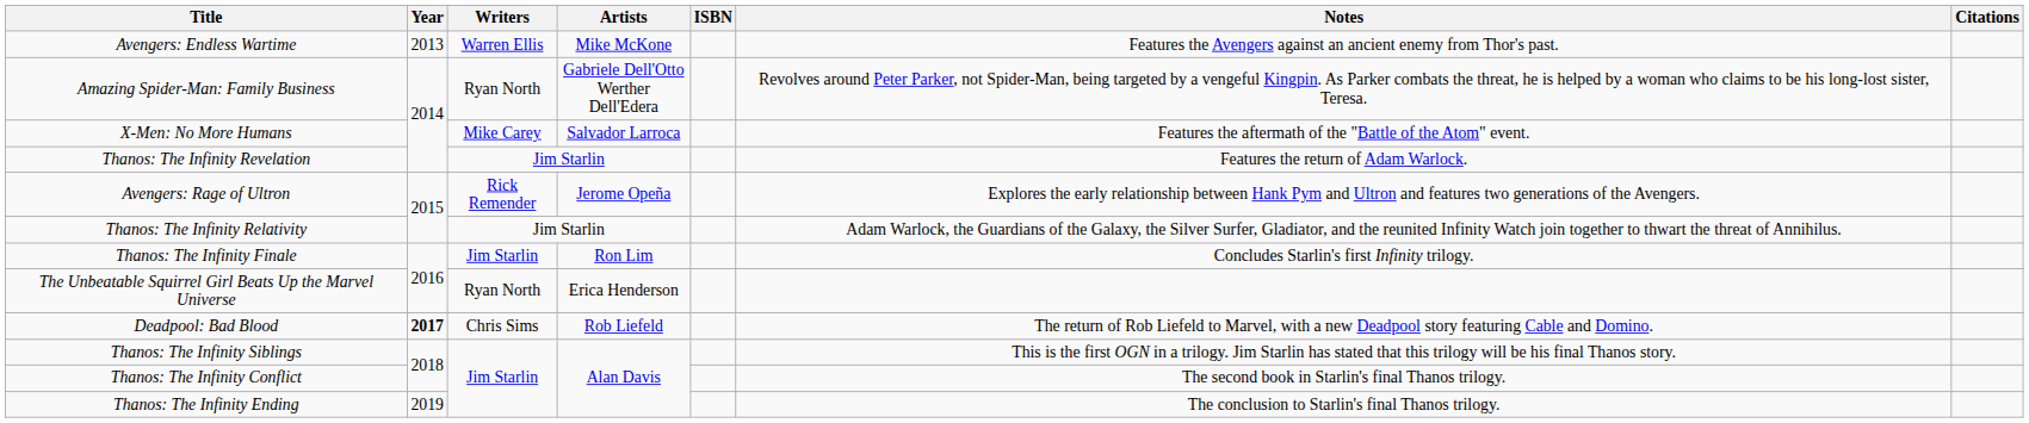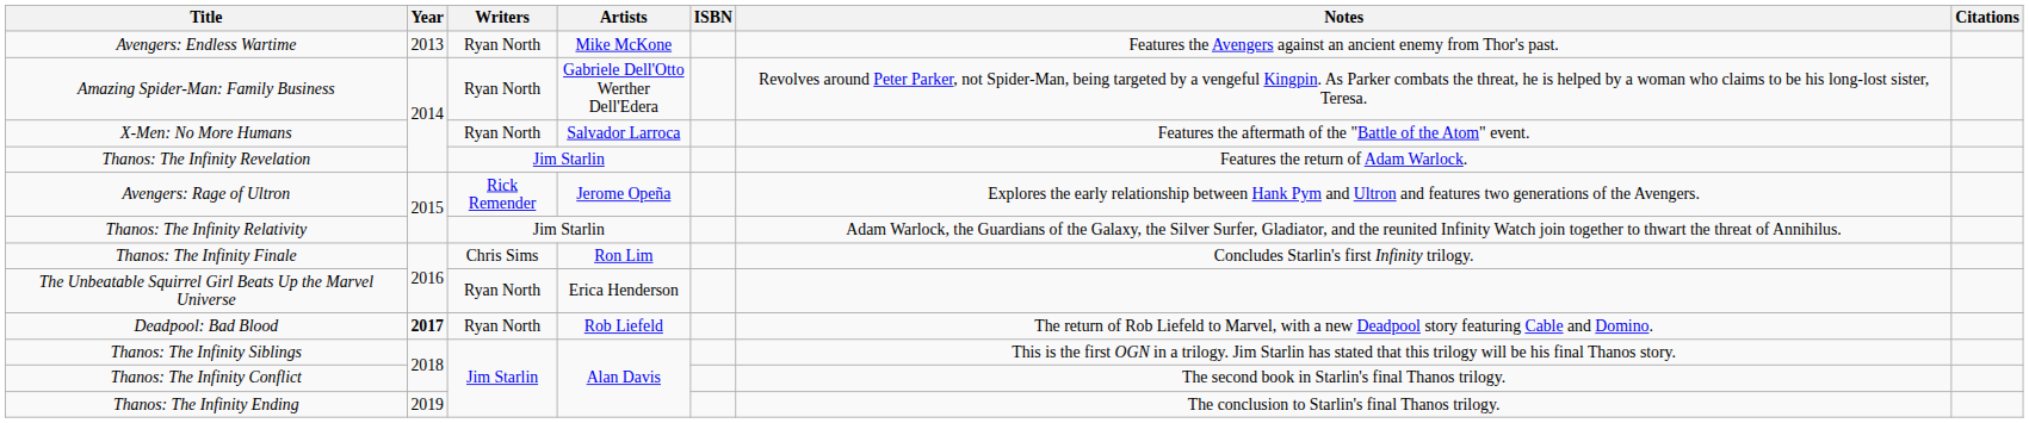 <table class="wikitable">
 <tr>
 <th>Title</th>
 <th>Year</th>
 <th>Writers</th>
 <th>Artists</th>
 <th>ISBN</th>
 <th>Notes</th>
 <th>Citations</th>
 </tr>
 <tr>
 <td align="center"><em>Avengers: Endless Wartime</em></td>
 <td align="center">2013</td>
-<td align="center"><a href='#'>Warren Ellis</a></td>
+<td align="center">Ryan North</td>
 <td align="center"><a href='#'>Mike McKone</a></td>
 <td align="center"></td>
 <td align="center">Features the <a href='#'>Avengers</a> against an ancient enemy from Thor's past.</td>
 <td align="center"></td>
 </tr>
 <tr>
 <td align="center"><em>Amazing Spider-Man: Family Business</em></td>
 <td align="center" rowspan="3">2014</td>
 <td align="center">Ryan North</td>
 <td align="center"><a href='#'>Gabriele Dell'Otto</a><br>Werther Dell'Edera</td>
 <td align="center"></td>
 <td align="center">Revolves around <a href='#'>Peter Parker</a>, not Spider-Man, being targeted by a vengeful <a href='#'>Kingpin</a>. As Parker combats the threat, he is helped by a woman who claims to be his long-lost sister, Teresa.</td>
 <td align="center"></td>
 </tr>
 <tr>
 <td align="center"><em>X-Men: No More Humans</em></td>
-<td align="center"><a href='#'>Mike Carey</a></td>
+<td align="center">Ryan North</td>
 <td align="center"><a href='#'>Salvador Larroca</a></td>
 <td align="center"></td>
 <td align="center">Features the aftermath of the "<a href='#'>Battle of the Atom</a>" event.</td>
 <td align="center"></td>
 </tr>
 <tr>
 <td align="center"><em>Thanos: The Infinity Revelation</em></td>
 <td align="center" colspan="2"><a href='#'>Jim Starlin</a></td>
 <td align="center"></td>
 <td align="center">Features the return of <a href='#'>Adam Warlock</a>.</td>
 <td align="center"></td>
 </tr>
 <tr>
 <td align="center"><em>Avengers: Rage of Ultron</em></td>
 <td align="center" rowspan="2">2015</td>
 <td align="center"><a href='#'>Rick Remender</a></td>
 <td align="center"><a href='#'>Jerome Opeña</a></td>
 <td align="center"></td>
 <td align="center">Explores the early relationship between <a href='#'>Hank Pym</a> and <a href='#'>Ultron</a> and features two generations of the Avengers.</td>
 <td align="center"></td>
 </tr>
 <tr>
 <td align="center"><em>Thanos: The Infinity Relativity</em></td>
 <td align="center" colspan="2">Jim Starlin</td>
 <td align="center"></td>
 <td align="center">Adam Warlock, the Guardians of the Galaxy, the Silver Surfer, Gladiator, and the reunited Infinity Watch join together to thwart the threat of Annihilus.</td>
 <td align="center"></td>
 </tr>
 <tr>
 <td align="center"><em>Thanos: The Infinity Finale</em></td>
 <td align="center" rowspan="2">2016</td>
-<td align="center"><a href='#'>Jim Starlin</a></td>
+<td align="center">Chris Sims</td>
 <td align="center"><a href='#'>Ron Lim</a></td>
 <td align="center"></td>
 <td align="center">Concludes Starlin's first <em>Infinity</em> trilogy.</td>
 <td align="center"></td>
 </tr>
 <tr>
 <td align="center"><em>The Unbeatable Squirrel Girl Beats Up the Marvel Universe</em></td>
 <td align="center">Ryan North</td>
 <td align="center">Erica Henderson</td>
 <td align="center"></td>
 <td align="center"></td>
 <td align="center"></td>
 </tr>
 <tr>
 <td align="center"><em>Deadpool: Bad Blood</em></td>
 <td align="center" rowspan="1"><strong>2017</strong></td>
-<td align="center">Chris Sims</td>
+<td align="center">Ryan North</td>
 <td align="center"><a href='#'>Rob Liefeld</a></td>
 <td align="center"></td>
 <td align="center">The return of Rob Liefeld to Marvel, with a new <a href='#'>Deadpool</a> story featuring <a href='#'>Cable</a> and <a href='#'>Domino</a>.</td>
 <td align="center"></td>
 </tr>
 <tr>
 <td align="center"><em>Thanos: The Infinity Siblings</em></td>
 <td align="center" rowspan="2">2018</td>
 <td rowspan="3" align="center"><a href='#'>Jim Starlin</a></td>
 <td rowspan="3" align="center"><a href='#'>Alan Davis</a></td>
 <td align="center"></td>
 <td align="center">This is the first <em>OGN</em> in a trilogy. Jim Starlin has stated that this trilogy will be his final Thanos story.</td>
 <td align="center"></td>
 </tr>
 <tr>
 <td align="center"><em>Thanos: The Infinity Conflict</em></td>
 <td align="center"></td>
 <td align="center">The second book in Starlin's final Thanos trilogy.</td>
 <td align="center"></td>
 </tr>
 <tr>
 <td align="center"><em>Thanos: The Infinity Ending</em></td>
 <td align="center" rowspan="1">2019</td>
 <td align="center"></td>
 <td align="center">The conclusion to Starlin's final Thanos trilogy.</td>
 <td align="center"></td>
 </tr>
 </table>
